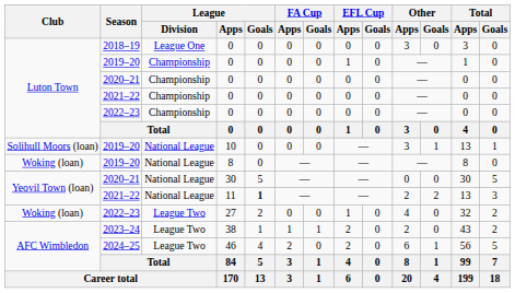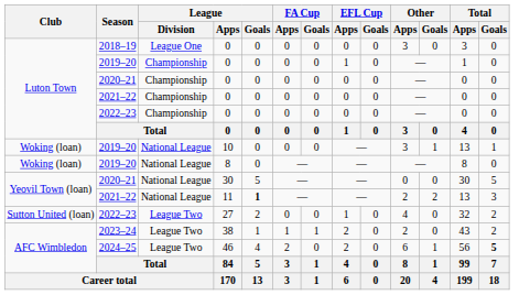 <table class=wikitable style=text-align:center>
 <tr>
 <th rowspan=2>Club</th>
 <th rowspan=2>Season</th>
 <th colspan=3>League</th>
 <th colspan=2><a href='#'>FA Cup</a></th>
 <th colspan=2><a href='#'>EFL Cup</a></th>
 <th colspan=2>Other</th>
 <th colspan=2>Total</th>
 </tr>
 <tr>
 <th>Division</th>
 <th>Apps</th>
 <th>Goals</th>
 <th>Apps</th>
 <th>Goals</th>
 <th>Apps</th>
 <th>Goals</th>
 <th>Apps</th>
 <th>Goals</th>
 <th>Apps</th>
 <th>Goals</th>
 </tr>
 <tr>
 <td rowspan=6><a href='#'>Luton Town</a></td>
 <td><a href='#'>2018–19</a></td>
 <td><a href='#'>League One</a></td>
 <td>0</td>
 <td>0</td>
 <td>0</td>
 <td>0</td>
 <td>0</td>
 <td>0</td>
 <td>3</td>
 <td>0</td>
 <td>3</td>
 <td>0</td>
 </tr>
 <tr>
 <td><a href='#'>2019–20</a></td>
 <td><a href='#'>Championship</a></td>
 <td>0</td>
 <td>0</td>
 <td>0</td>
 <td>0</td>
 <td>1</td>
 <td>0</td>
 <td colspan=2>—</td>
 <td>1</td>
 <td>0</td>
 </tr>
 <tr>
 <td><a href='#'>2020–21</a></td>
 <td>Championship</td>
 <td>0</td>
 <td>0</td>
 <td>0</td>
 <td>0</td>
 <td>0</td>
 <td>0</td>
 <td colspan=2>—</td>
 <td>0</td>
 <td>0</td>
 </tr>
 <tr>
 <td><a href='#'>2021–22</a></td>
 <td>Championship</td>
 <td>0</td>
 <td>0</td>
 <td>0</td>
 <td>0</td>
 <td>0</td>
 <td>0</td>
 <td colspan=2>—</td>
 <td>0</td>
 <td>0</td>
 </tr>
 <tr>
 <td><a href='#'>2022–23</a></td>
 <td>Championship</td>
 <td>0</td>
 <td>0</td>
 <td>0</td>
 <td>0</td>
 <td>0</td>
 <td>0</td>
 <td colspan=2>—</td>
 <td>0</td>
 <td>0</td>
 </tr>
 <tr>
 <th colspan=2>Total</th>
 <th>0</th>
 <th>0</th>
 <th>0</th>
 <th>0</th>
 <th>1</th>
 <th>0</th>
 <th>3</th>
 <th>0</th>
 <th>4</th>
 <th>0</th>
 </tr>
 <tr>
-<td><a href='#'>Solihull Moors</a> (loan)</td>
+<td><a href='#'>Woking</a> (loan)</td>
 <td><a href='#'>2019–20</a></td>
 <td><a href='#'>National League</a></td>
 <td>10</td>
 <td>0</td>
 <td>0</td>
 <td>0</td>
 <td colspan=2>—</td>
 <td>3</td>
 <td>1</td>
 <td>13</td>
 <td>1</td>
 </tr>
 <tr>
 <td><a href='#'>Woking</a> (loan)</td>
 <td><a href='#'>2019–20</a></td>
 <td>National League</td>
 <td>8</td>
 <td>0</td>
 <td colspan=2>—</td>
 <td colspan=2>—</td>
 <td colspan=2>—</td>
 <td>8</td>
 <td>0</td>
 </tr>
 <tr>
 <td rowspan="2"><a href='#'>Yeovil Town</a> (loan)</td>
 <td><a href='#'>2020–21</a></td>
 <td>National League</td>
 <td>30</td>
 <td>5</td>
 <td colspan=2>—</td>
 <td colspan=2>—</td>
 <td>0</td>
 <td>0</td>
 <td>30</td>
 <td>5</td>
 </tr>
 <tr>
 <td><a href='#'>2021–22</a></td>
 <td>National League</td>
 <td>11</td>
 <td><strong>1</strong></td>
 <td colspan=2>—</td>
 <td colspan=2>—</td>
 <td>2</td>
 <td>2</td>
 <td>13</td>
 <td>3</td>
 </tr>
 <tr>
-<td><a href='#'>Woking</a> (loan)</td>
+<td><a href='#'>Sutton United</a> (loan)</td>
 <td><a href='#'>2022–23</a></td>
 <td><a href='#'>League Two</a></td>
 <td>27</td>
 <td>2</td>
 <td>0</td>
 <td>0</td>
 <td>1</td>
 <td>0</td>
 <td>4</td>
 <td>0</td>
 <td>32</td>
 <td>2</td>
 </tr>
 <tr>
 <td rowspan="3"><a href='#'>AFC Wimbledon</a></td>
 <td><a href='#'>2023–24</a></td>
 <td>League Two</td>
 <td>38</td>
 <td>1</td>
 <td>1</td>
 <td>1</td>
 <td>2</td>
 <td>0</td>
 <td>2</td>
 <td>0</td>
 <td>43</td>
 <td>2</td>
 </tr>
 <tr>
 <td><a href='#'>2024–25</a></td>
 <td>League Two</td>
 <td>46</td>
 <td>4</td>
 <td>2</td>
 <td>0</td>
 <td>2</td>
 <td>0</td>
 <td>6</td>
 <td>1</td>
 <td>56</td>
-<td>5</td>
+<td><strong>5</strong></td>
 </tr>
 <tr>
 <th colspan=2>Total</th>
 <th>84</th>
 <th>5</th>
 <th>3</th>
 <th>1</th>
 <th>4</th>
 <th>0</th>
 <th>8</th>
 <th>1</th>
 <th>99</th>
 <th>7</th>
 </tr>
 <tr>
 <th colspan="3">Career total</th>
 <th>170</th>
 <th>13</th>
 <th>3</th>
 <th>1</th>
 <th>6</th>
 <th>0</th>
 <th>20</th>
 <th>4</th>
 <th>199</th>
 <th>18</th>
 </tr>
 </table>
